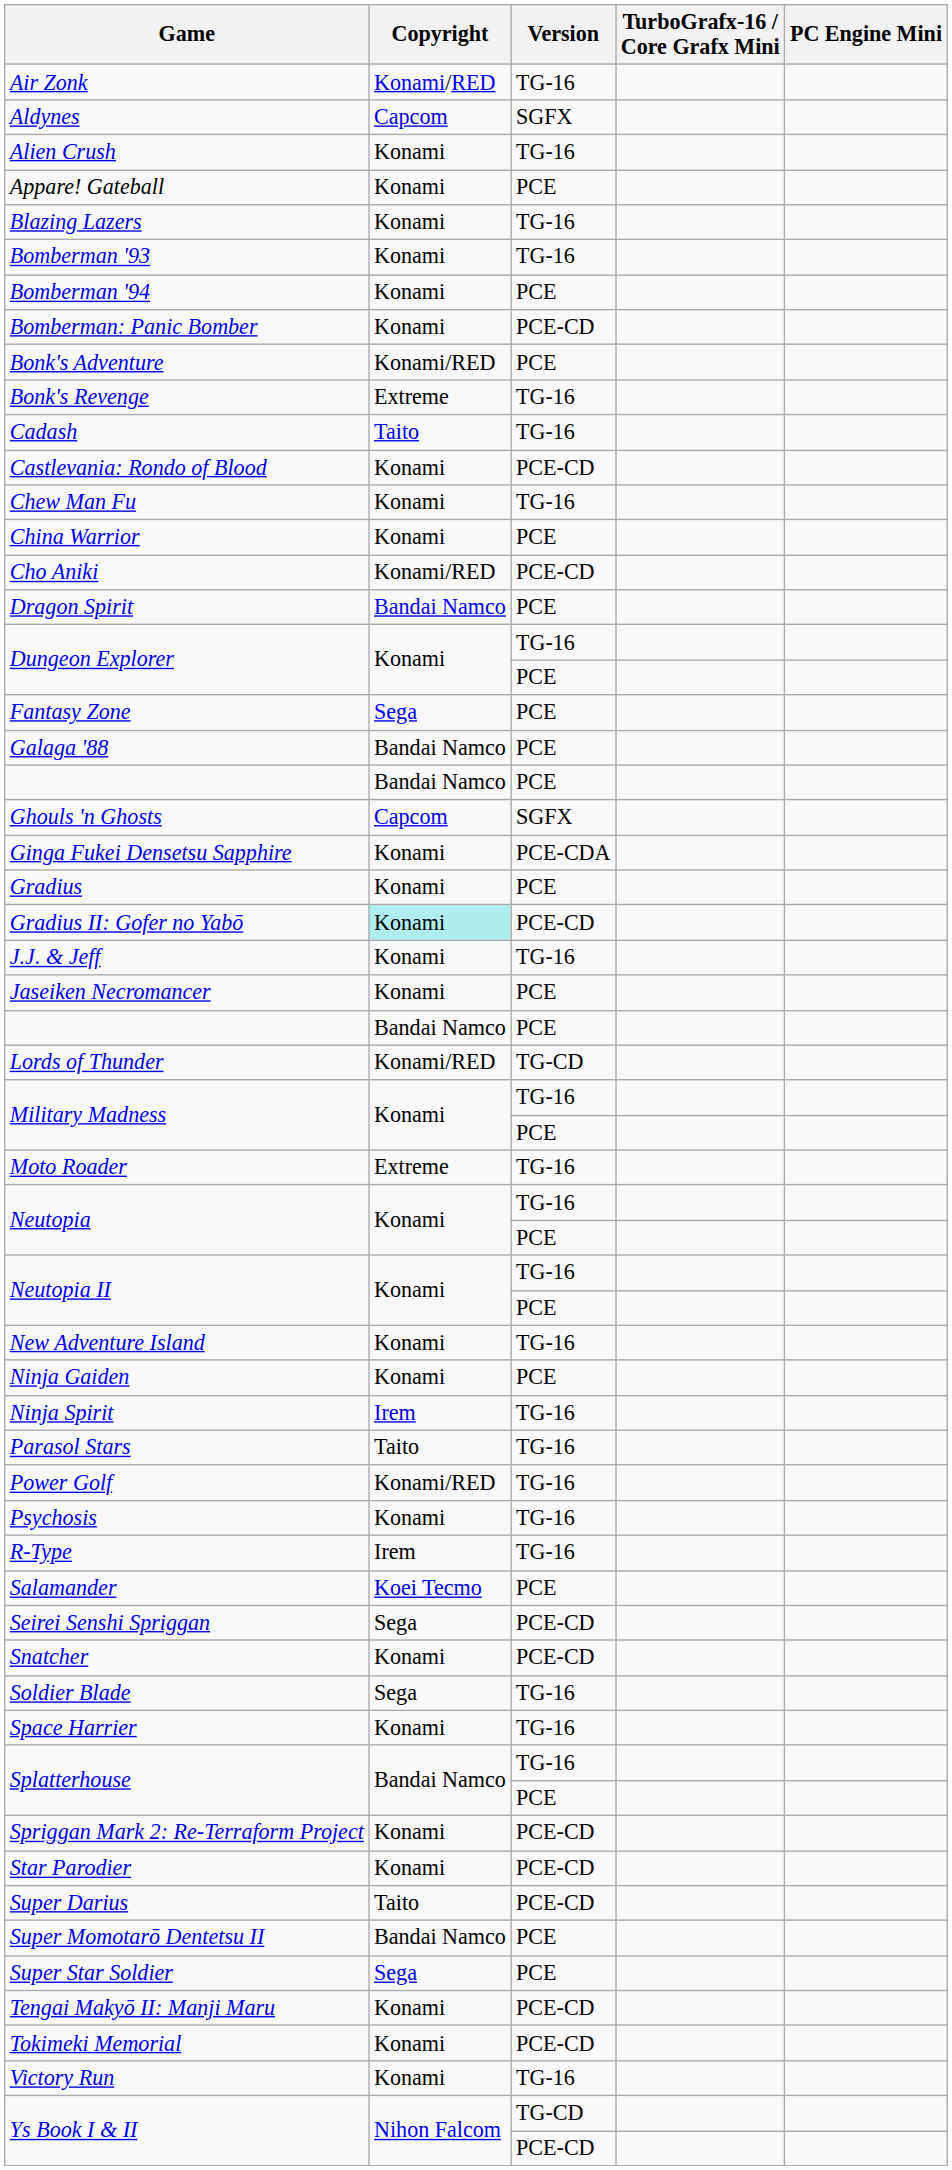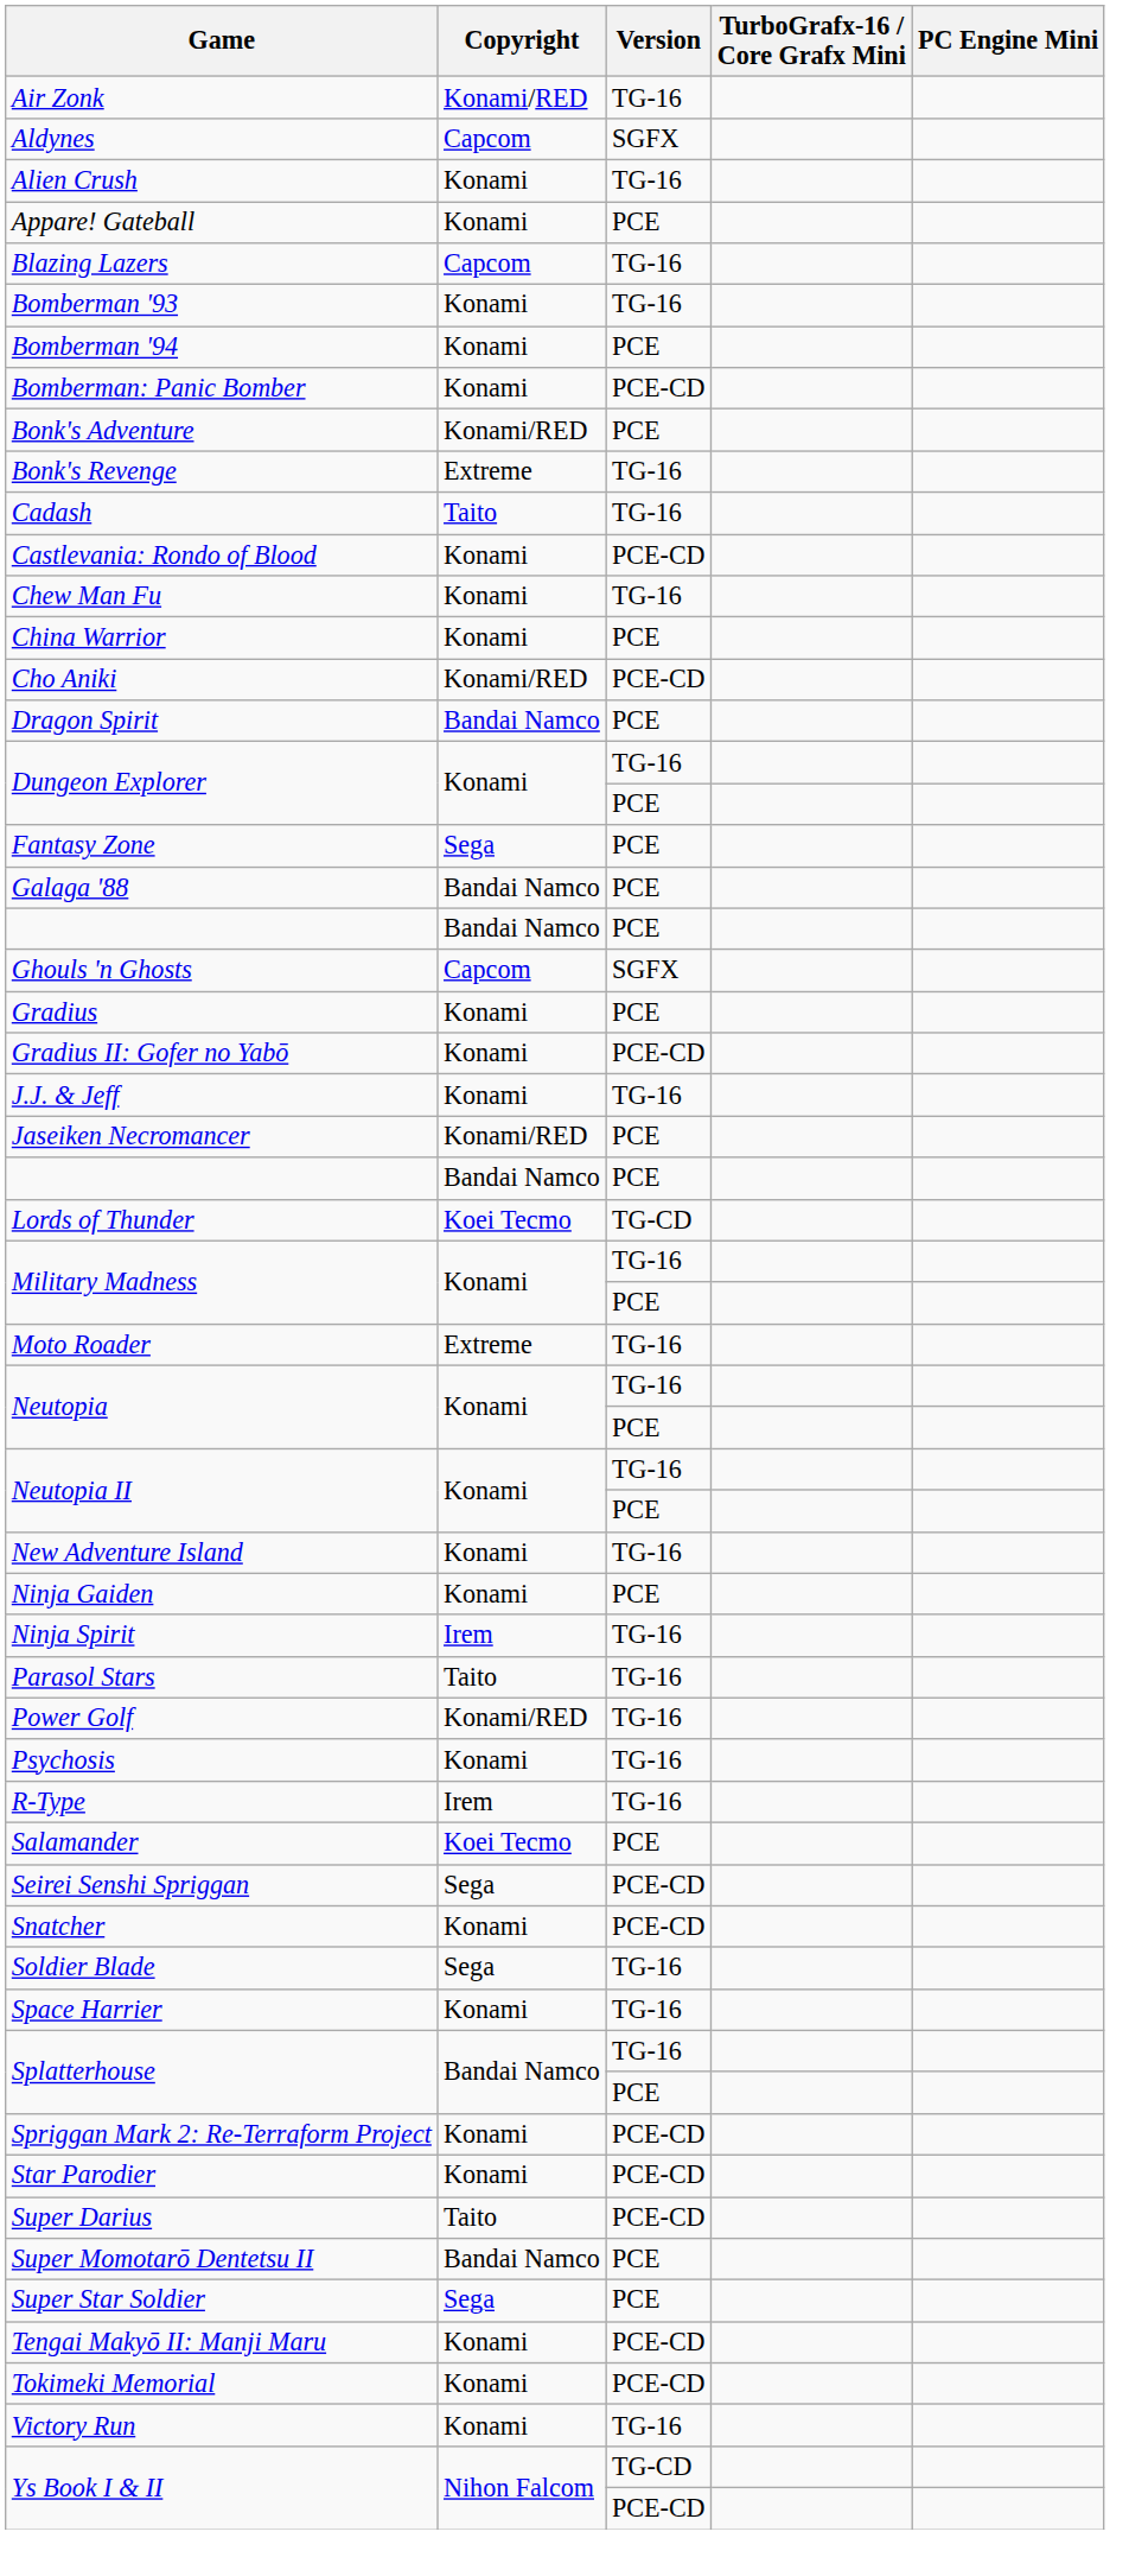 <table class="wikitable sortable">
 <tr>
 <th>Game</th>
 <th>Copyright</th>
 <th>Version</th>
 <th>TurboGrafx-16 /<br>Core Grafx Mini</th>
 <th>PC Engine Mini</th>
 </tr>
 <tr>
 <td><em><a href='#'>Air Zonk</a></em></td>
 <td><a href='#'>Konami</a>/<a href='#'>RED</a></td>
 <td>TG-16</td>
 <td></td>
 <td></td>
 </tr>
 <tr>
 <td><em><a href='#'>Aldynes</a></em></td>
 <td><a href='#'>Capcom</a></td>
 <td>SGFX</td>
 <td></td>
 <td></td>
 </tr>
 <tr>
 <td><em><a href='#'>Alien Crush</a></em></td>
 <td>Konami</td>
 <td>TG-16</td>
 <td></td>
 <td></td>
 </tr>
 <tr>
 <td><em>Appare! Gateball</em></td>
 <td>Konami</td>
 <td>PCE</td>
 <td></td>
 <td></td>
 </tr>
 <tr>
 <td><em><a href='#'>Blazing Lazers</a></em></td>
-<td>Konami</td>
+<td><a href='#'>Capcom</a></td>
 <td>TG-16</td>
 <td></td>
 <td></td>
 </tr>
 <tr>
 <td><em><a href='#'>Bomberman '93</a></em></td>
 <td>Konami</td>
 <td>TG-16</td>
 <td></td>
 <td></td>
 </tr>
 <tr>
 <td><em><a href='#'>Bomberman '94</a></em></td>
 <td>Konami</td>
 <td>PCE</td>
 <td></td>
 <td></td>
 </tr>
 <tr>
 <td><em><a href='#'>Bomberman: Panic Bomber</a></em></td>
 <td>Konami</td>
 <td>PCE-CD</td>
 <td></td>
 <td></td>
 </tr>
 <tr>
 <td><em><a href='#'>Bonk's Adventure</a></em></td>
 <td>Konami/RED</td>
 <td>PCE</td>
 <td></td>
 <td></td>
 </tr>
 <tr>
 <td><em><a href='#'>Bonk's Revenge</a></em></td>
 <td>Extreme</td>
 <td>TG-16</td>
 <td></td>
 <td></td>
 </tr>
 <tr>
 <td><em><a href='#'>Cadash</a></em></td>
 <td><a href='#'>Taito</a></td>
 <td>TG-16</td>
 <td></td>
 <td></td>
 </tr>
 <tr>
 <td><em><a href='#'>Castlevania: Rondo of Blood</a></em></td>
 <td>Konami</td>
 <td>PCE-CD</td>
 <td></td>
 <td></td>
 </tr>
 <tr>
 <td><em><a href='#'>Chew Man Fu</a></em></td>
 <td>Konami</td>
 <td>TG-16</td>
 <td></td>
 <td></td>
 </tr>
 <tr>
 <td><em><a href='#'>China Warrior</a></em></td>
 <td>Konami</td>
 <td>PCE</td>
 <td></td>
 <td></td>
 </tr>
 <tr>
 <td><em><a href='#'>Cho Aniki</a></em></td>
 <td>Konami/RED</td>
 <td>PCE-CD</td>
 <td></td>
 <td></td>
 </tr>
 <tr>
 <td><em><a href='#'>Dragon Spirit</a></em></td>
 <td><a href='#'>Bandai Namco</a></td>
 <td>PCE</td>
 <td></td>
 <td></td>
 </tr>
 <tr>
 <td rowspan="2"><em><a href='#'>Dungeon Explorer</a></em></td>
 <td rowspan="2">Konami</td>
 <td>TG-16</td>
 <td></td>
 <td></td>
 </tr>
 <tr>
 <td>PCE</td>
 <td></td>
 <td></td>
 </tr>
 <tr>
 <td><em><a href='#'>Fantasy Zone</a></em></td>
 <td><a href='#'>Sega</a></td>
 <td>PCE</td>
 <td></td>
 <td></td>
 </tr>
 <tr>
 <td><em><a href='#'>Galaga '88</a></em></td>
 <td>Bandai Namco</td>
 <td>PCE</td>
 <td></td>
 <td></td>
 </tr>
 <tr>
 <td></td>
 <td>Bandai Namco</td>
 <td>PCE</td>
 <td></td>
 <td></td>
 </tr>
 <tr>
 <td><em><a href='#'>Ghouls 'n Ghosts</a></em></td>
 <td><a href='#'>Capcom</a></td>
 <td>SGFX</td>
 <td></td>
 <td></td>
 </tr>
 <tr>
-<td><em><a href='#'>Ginga Fukei Densetsu Sapphire</a></em></td>
-<td>Konami</td>
-<td>PCE-CDA</td>
-<td></td>
-<td></td>
-</tr>
-<tr>
 <td><em><a href='#'>Gradius</a></em></td>
 <td>Konami</td>
 <td>PCE</td>
 <td></td>
 <td></td>
 </tr>
 <tr>
 <td><em><a href='#'>Gradius II: Gofer no Yabō</a></em></td>
-<td style="background: paleturquoise;">Konami</td>
+<td>Konami</td>
 <td>PCE-CD</td>
 <td></td>
 <td></td>
 </tr>
 <tr>
 <td><em><a href='#'>J.J. & Jeff</a></em></td>
 <td>Konami</td>
 <td>TG-16</td>
 <td></td>
 <td></td>
 </tr>
 <tr>
 <td><em><a href='#'>Jaseiken Necromancer</a></em></td>
-<td>Konami</td>
+<td>Konami/RED</td>
 <td>PCE</td>
 <td></td>
 <td></td>
 </tr>
 <tr>
 <td></td>
 <td>Bandai Namco</td>
 <td>PCE</td>
 <td></td>
 <td></td>
 </tr>
 <tr>
 <td><em><a href='#'>Lords of Thunder</a></em></td>
-<td>Konami/RED</td>
+<td><a href='#'>Koei Tecmo</a></td>
 <td>TG-CD</td>
 <td></td>
 <td></td>
 </tr>
 <tr>
 <td rowspan="2"><em><a href='#'>Military Madness</a></em></td>
 <td rowspan="2">Konami</td>
 <td>TG-16</td>
 <td></td>
 <td></td>
 </tr>
 <tr>
 <td>PCE</td>
 <td></td>
 <td></td>
 </tr>
 <tr>
 <td><em><a href='#'>Moto Roader</a></em></td>
 <td>Extreme</td>
 <td>TG-16</td>
 <td></td>
 <td></td>
 </tr>
 <tr>
 <td rowspan="2"><em><a href='#'>Neutopia</a></em></td>
 <td rowspan="2">Konami</td>
 <td>TG-16</td>
 <td></td>
 <td></td>
 </tr>
 <tr>
 <td>PCE</td>
 <td></td>
 <td></td>
 </tr>
 <tr>
 <td rowspan="2"><em><a href='#'>Neutopia II</a></em></td>
 <td rowspan="2">Konami</td>
 <td>TG-16</td>
 <td></td>
 <td></td>
 </tr>
 <tr>
 <td>PCE</td>
 <td></td>
 <td></td>
 </tr>
 <tr>
 <td><em><a href='#'>New Adventure Island</a></em></td>
 <td>Konami</td>
 <td>TG-16</td>
 <td></td>
 <td></td>
 </tr>
 <tr>
 <td><em><a href='#'>Ninja Gaiden</a></em></td>
 <td>Konami</td>
 <td>PCE</td>
 <td></td>
 <td></td>
 </tr>
 <tr>
 <td><em><a href='#'>Ninja Spirit</a></em></td>
 <td><a href='#'>Irem</a></td>
 <td>TG-16</td>
 <td></td>
 <td></td>
 </tr>
 <tr>
 <td><em><a href='#'>Parasol Stars</a></em></td>
 <td>Taito</td>
 <td>TG-16</td>
 <td></td>
 <td></td>
 </tr>
 <tr>
 <td><em><a href='#'>Power Golf</a></em></td>
 <td>Konami/RED</td>
 <td>TG-16</td>
 <td></td>
 <td></td>
 </tr>
 <tr>
 <td><em><a href='#'>Psychosis</a></em></td>
 <td>Konami</td>
 <td>TG-16</td>
 <td></td>
 <td></td>
 </tr>
 <tr>
 <td><em><a href='#'>R-Type</a></em></td>
 <td>Irem</td>
 <td>TG-16</td>
 <td></td>
 <td></td>
 </tr>
 <tr>
 <td><em><a href='#'>Salamander</a></em></td>
 <td><a href='#'>Koei Tecmo</a></td>
 <td>PCE</td>
 <td></td>
 <td></td>
 </tr>
 <tr>
 <td><em><a href='#'>Seirei Senshi Spriggan</a></em></td>
 <td>Sega</td>
 <td>PCE-CD</td>
 <td></td>
 <td></td>
 </tr>
 <tr>
 <td><em><a href='#'>Snatcher</a></em></td>
 <td>Konami</td>
 <td>PCE-CD</td>
 <td></td>
 <td></td>
 </tr>
 <tr>
 <td><em><a href='#'>Soldier Blade</a></em></td>
 <td>Sega</td>
 <td>TG-16</td>
 <td></td>
 <td></td>
 </tr>
 <tr>
 <td><em><a href='#'>Space Harrier</a></em></td>
 <td>Konami</td>
 <td>TG-16</td>
 <td></td>
 <td></td>
 </tr>
 <tr>
 <td rowspan="2"><em><a href='#'>Splatterhouse</a></em></td>
 <td rowspan="2">Bandai Namco</td>
 <td>TG-16</td>
 <td></td>
 <td></td>
 </tr>
 <tr>
 <td>PCE</td>
 <td></td>
 <td></td>
 </tr>
 <tr>
 <td><em><a href='#'>Spriggan Mark 2: Re-Terraform Project</a></em></td>
 <td>Konami</td>
 <td>PCE-CD</td>
 <td></td>
 <td></td>
 </tr>
 <tr>
 <td><em><a href='#'>Star Parodier</a></em></td>
 <td>Konami</td>
 <td>PCE-CD</td>
 <td></td>
 <td></td>
 </tr>
 <tr>
 <td><em><a href='#'>Super Darius</a></em></td>
 <td>Taito</td>
 <td>PCE-CD</td>
 <td></td>
 <td></td>
 </tr>
 <tr>
 <td><em><a href='#'>Super Momotarō Dentetsu II</a></em></td>
 <td>Bandai Namco</td>
 <td>PCE</td>
 <td></td>
 <td></td>
 </tr>
 <tr>
 <td><em><a href='#'>Super Star Soldier</a></em></td>
 <td><a href='#'>Sega</a></td>
 <td>PCE</td>
 <td></td>
 <td></td>
 </tr>
 <tr>
 <td><em><a href='#'>Tengai Makyō II: Manji Maru</a></em></td>
 <td>Konami</td>
 <td>PCE-CD</td>
 <td></td>
 <td></td>
 </tr>
 <tr>
 <td><em><a href='#'>Tokimeki Memorial</a></em></td>
 <td>Konami</td>
 <td>PCE-CD</td>
 <td></td>
 <td></td>
 </tr>
 <tr>
 <td><em><a href='#'>Victory Run</a></em></td>
 <td>Konami</td>
 <td>TG-16</td>
 <td></td>
 <td></td>
 </tr>
 <tr>
 <td rowspan="2"><em><a href='#'>Ys Book I & II</a></em></td>
 <td rowspan="2"><a href='#'>Nihon Falcom</a></td>
 <td>TG-CD</td>
 <td></td>
 <td></td>
 </tr>
 <tr>
 <td>PCE-CD</td>
 <td></td>
 <td></td>
 </tr>
 </table>
